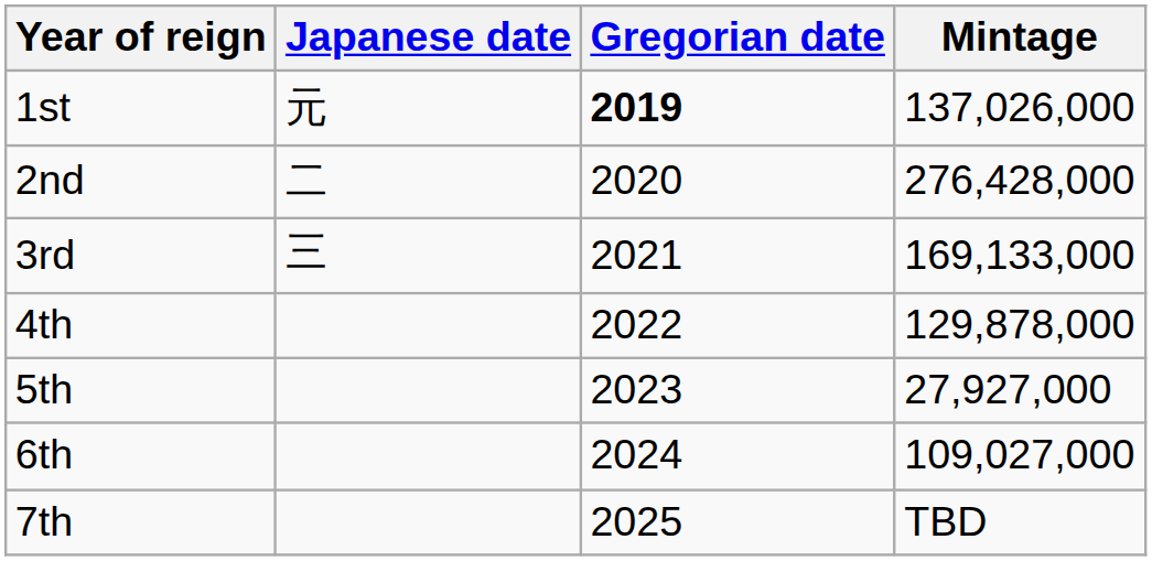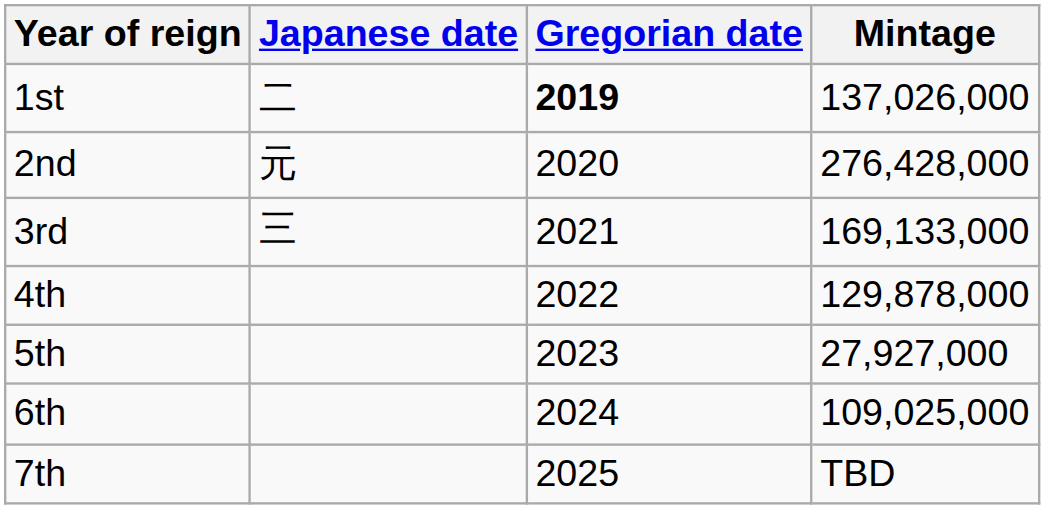 <table class="wikitable sortable">
 <tr>
 <th>Year of reign</th>
 <th class="unsortable"><a href='#'>Japanese date</a></th>
 <th><a href='#'>Gregorian date</a></th>
 <th>Mintage</th>
 </tr>
 <tr>
 <td>1st</td>
-<td>元</td>
+<td>二</td>
 <td><strong>2019</strong></td>
 <td>137,026,000</td>
 </tr>
 <tr>
 <td>2nd</td>
-<td>二</td>
+<td>元</td>
 <td>2020</td>
 <td>276,428,000</td>
 </tr>
 <tr>
 <td>3rd</td>
 <td>三</td>
 <td>2021</td>
 <td>169,133,000</td>
 </tr>
 <tr>
 <td>4th</td>
 <td></td>
 <td>2022</td>
 <td>129,878,000</td>
 </tr>
 <tr>
 <td>5th</td>
 <td></td>
 <td>2023</td>
 <td>27,927,000</td>
 </tr>
 <tr>
 <td>6th</td>
 <td></td>
 <td>2024</td>
-<td>109,027,000</td>
+<td>109,025,000</td>
 </tr>
 <tr>
 <td>7th</td>
 <td></td>
 <td>2025</td>
 <td>TBD</td>
 </tr>
 </table>
